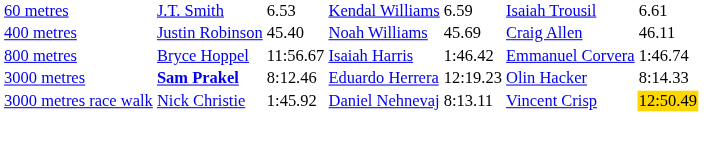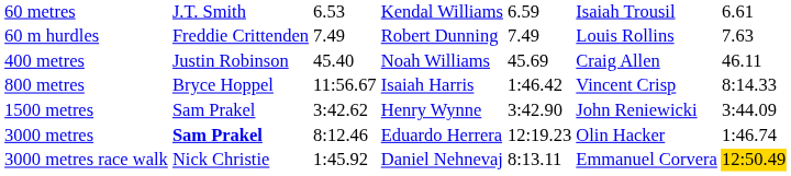 <table>
 <tr>
 <td><a href='#'>60 metres</a></td>
 <td><a href='#'>J.T. Smith</a></td>
 <td>6.53</td>
 <td><a href='#'>Kendal Williams</a></td>
 <td>6.59 </td>
 <td><a href='#'>Isaiah Trousil</a></td>
 <td>6.61</td>
+</tr>
+<tr>
+<td><a href='#'>60 m hurdles</a></td>
+<td><a href='#'>Freddie Crittenden</a></td>
+<td>7.49</td>
+<td><a href='#'>Robert Dunning</a></td>
+<td>7.49</td>
+<td><a href='#'>Louis Rollins</a></td>
+<td>7.63</td>
 </tr>
 <tr>
 <td><a href='#'>400 metres</a></td>
 <td><a href='#'>Justin Robinson</a></td>
 <td>45.40</td>
 <td><a href='#'>Noah Williams</a></td>
 <td>45.69</td>
 <td><a href='#'>Craig Allen</a></td>
 <td>46.11</td>
 </tr>
 <tr>
 <td><a href='#'>800 metres</a></td>
 <td><a href='#'>Bryce Hoppel</a></td>
 <td>11:56.67</td>
 <td><a href='#'>Isaiah Harris</a></td>
 <td>1:46.42</td>
-<td><a href='#'>Emmanuel Corvera</a></td>
-<td>1:46.74</td>
+<td><a href='#'>Vincent Crisp</a></td>
+<td>8:14.33</td>
+</tr>
+<tr>
+<td><a href='#'>1500 metres</a></td>
+<td><a href='#'>Sam Prakel</a></td>
+<td>3:42.62</td>
+<td><a href='#'>Henry Wynne</a></td>
+<td>3:42.90</td>
+<td><a href='#'>John Reniewicki</a></td>
+<td>3:44.09</td>
 </tr>
 <tr>
 <td><a href='#'>3000 metres</a></td>
 <td><strong><a href='#'>Sam Prakel</a></strong></td>
 <td>8:12.46</td>
 <td><a href='#'>Eduardo Herrera</a></td>
 <td>12:19.23</td>
 <td><a href='#'>Olin Hacker</a></td>
-<td>8:14.33</td>
+<td>1:46.74</td>
 </tr>
 <tr>
 <td><a href='#'>3000 metres race walk</a></td>
 <td><a href='#'>Nick Christie</a></td>
 <td>1:45.92</td>
 <td><a href='#'>Daniel Nehnevaj</a></td>
 <td>8:13.11</td>
-<td><a href='#'>Vincent Crisp</a></td>
+<td><a href='#'>Emmanuel Corvera</a></td>
 <td style="background: gold;">12:50.49</td>
 </tr>
 </table>
